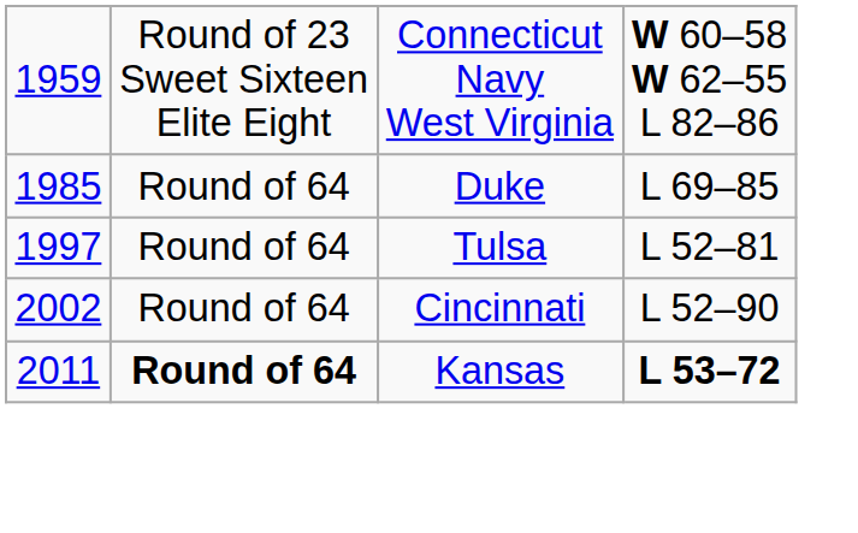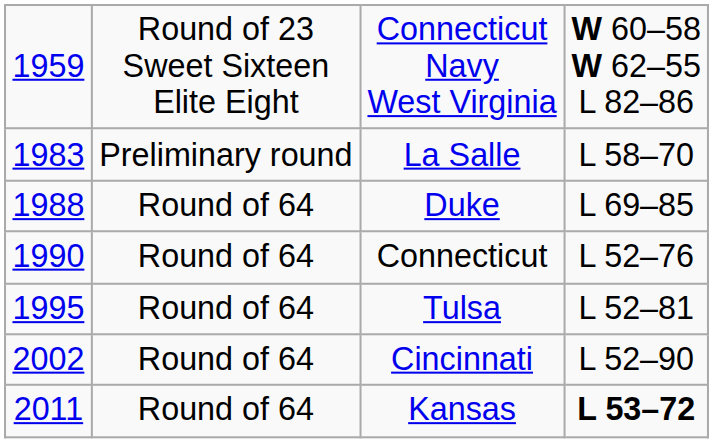 <table class="wikitable">
 <tr align="center">
 <td><a href='#'>1959</a></td>
 <td>Round of 23<br>Sweet Sixteen<br>Elite Eight</td>
 <td><a href='#'>Connecticut</a><br><a href='#'>Navy</a><br><a href='#'>West Virginia</a></td>
 <td align="center"><strong>W</strong> 60–58<br><strong>W</strong> 62–55<br>L 82–86</td>
 </tr>
 <tr align="center">
-<td><a href='#'>1985</a></td>
+<td><a href='#'>1983</a></td>
+<td>Preliminary round</td>
+<td><a href='#'>La Salle</a></td>
+<td align="center">L 58–70</td>
+</tr>
+<tr align="center">
+<td><a href='#'>1988</a></td>
 <td>Round of 64</td>
 <td><a href='#'>Duke</a></td>
 <td align="center">L 69–85</td>
 </tr>
 <tr align="center">
-<td><a href='#'>1997</a></td>
+<td><a href='#'>1990</a></td>
+<td>Round of 64</td>
+<td>Connecticut</td>
+<td align="center">L 52–76</td>
+</tr>
+<tr align="center">
+<td><a href='#'>1995</a></td>
 <td>Round of 64</td>
 <td><a href='#'>Tulsa</a></td>
 <td align="center">L 52–81</td>
 </tr>
 <tr align="center">
 <td><a href='#'>2002</a></td>
 <td>Round of 64</td>
 <td><a href='#'>Cincinnati</a></td>
 <td align="center">L 52–90</td>
 </tr>
 <tr align="center">
 <td><a href='#'>2011</a></td>
-<td><strong>Round of 64</strong></td>
+<td>Round of 64</td>
 <td><a href='#'>Kansas</a></td>
 <td align="center"><strong>L 53–72</strong></td>
 </tr>
 </table>
